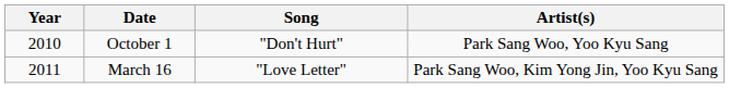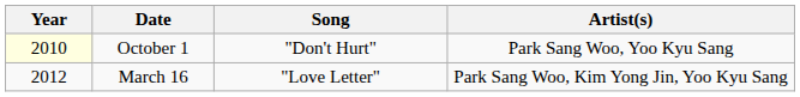 <table class="wikitable">
 <tr>
 <th style="width:70px;">Year</th>
 <th style="width:100px;">Date</th>
 <th style="width:200px;">Song</th>
 <th style="width:300px;">Artist(s)</th>
 </tr>
 <tr>
-<td style="text-align:center;">2010</td>
+<td style="background: lightyellow; text-align:center;">2010</td>
 <td style="text-align:center;">October 1</td>
 <td style="text-align:center;">"Don't Hurt"</td>
 <td style="text-align:center;">Park Sang Woo, Yoo Kyu Sang</td>
 </tr>
 <tr>
-<td style="text-align:center;">2011</td>
+<td style="text-align:center;">2012</td>
 <td style="text-align:center;">March 16</td>
 <td style="text-align:center;">"Love Letter"</td>
 <td style="text-align:center;">Park Sang Woo, Kim Yong Jin, Yoo Kyu Sang</td>
 </tr>
 </table>
